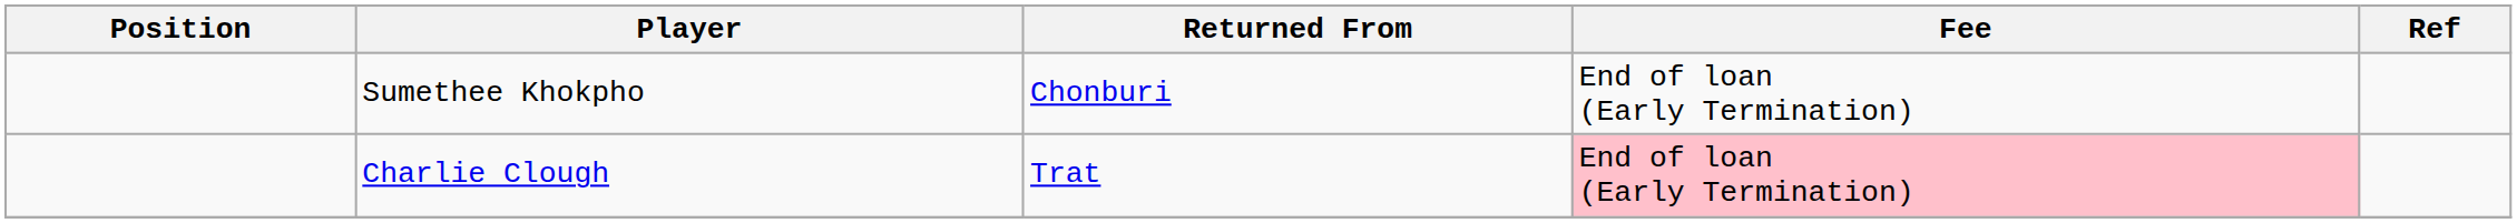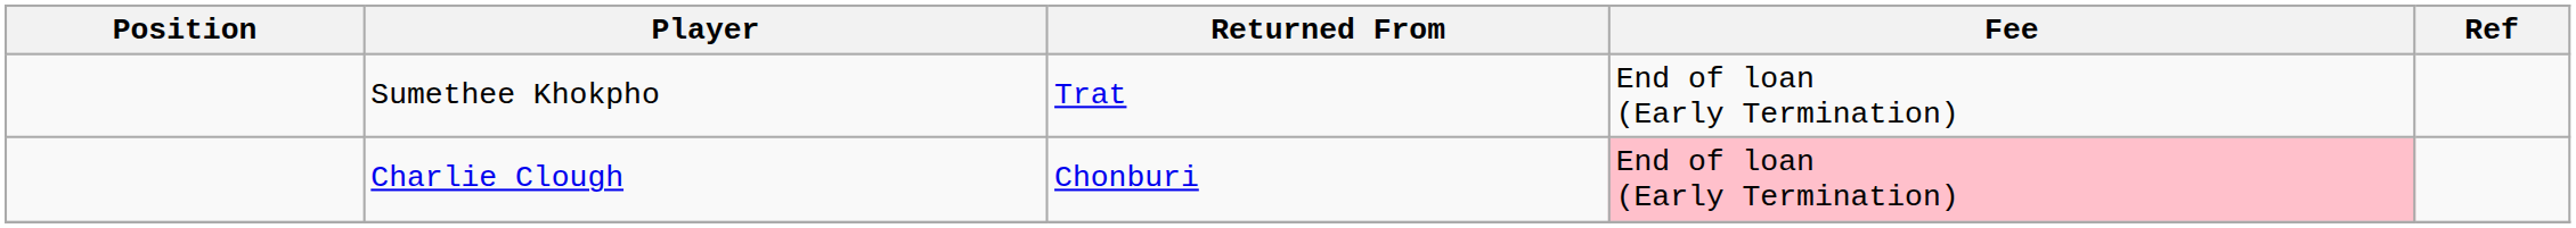 <table class="wikitable sortable" style="width:70%; text-align:center; font-size:100%; text-align:left;">
 <tr>
 <th><strong>Position</strong></th>
 <th><strong>Player</strong></th>
 <th><strong>Returned From</strong></th>
 <th><strong>Fee</strong></th>
 <th><strong>Ref</strong></th>
 </tr>
 <tr>
 <td></td>
 <td> Sumethee Khokpho</td>
-<td> <a href='#'>Chonburi</a></td>
+<td> <a href='#'>Trat</a></td>
 <td>End of loan <br> (Early Termination)</td>
 <td></td>
 </tr>
 <tr>
 <td></td>
 <td> <a href='#'>Charlie Clough</a></td>
-<td> <a href='#'>Trat</a></td>
+<td> <a href='#'>Chonburi</a></td>
 <td style="background: pink;">End of loan <br> (Early Termination)</td>
 <td></td>
 </tr>
 <tr>
 </tr>
 </table>
